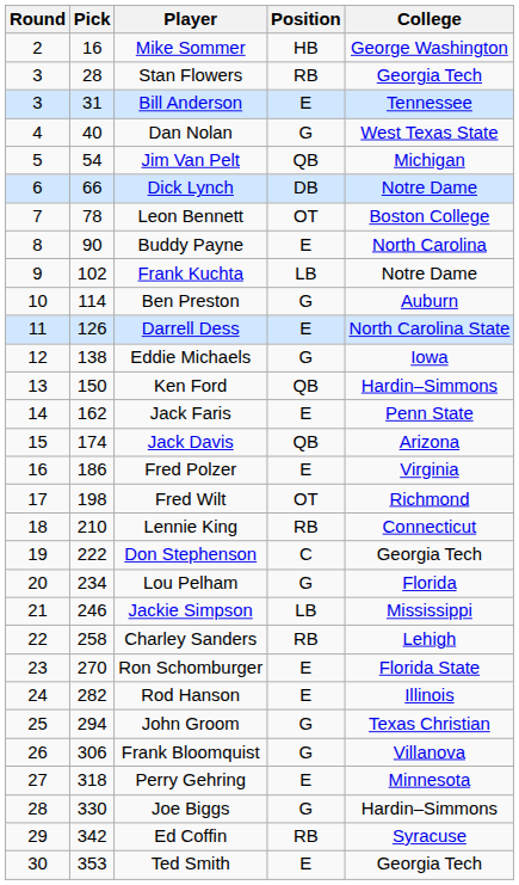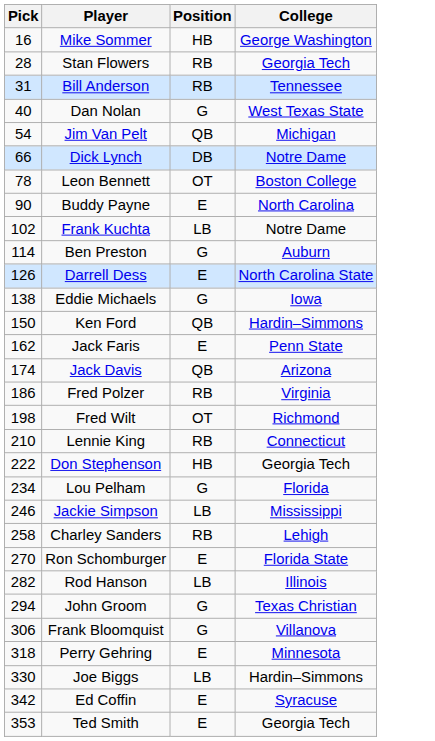 <table class="wikitable sortable sortable"  style="text-align:center;">
 <tr>
-<th>Round</th>
 <th>Pick</th>
 <th>Player</th>
 <th>Position</th>
 <th>College</th>
 </tr>
 <tr>
-<td>2</td>
 <td>16</td>
 <td><a href='#'>Mike Sommer</a></td>
 <td>HB</td>
 <td><a href='#'>George Washington</a></td>
 </tr>
 <tr>
-<td>3</td>
 <td>28</td>
 <td>Stan Flowers</td>
 <td>RB</td>
 <td><a href='#'>Georgia Tech</a></td>
 </tr>
 <tr style="background:#d0e7ff;">
-<td>3</td>
 <td>31</td>
 <td><a href='#'>Bill Anderson</a></td>
-<td>E</td>
+<td>RB</td>
 <td><a href='#'>Tennessee</a></td>
 </tr>
 <tr>
-<td>4</td>
 <td>40</td>
 <td>Dan Nolan</td>
 <td>G</td>
 <td><a href='#'>West Texas State</a></td>
 </tr>
 <tr>
-<td>5</td>
 <td>54</td>
 <td><a href='#'>Jim Van Pelt</a></td>
 <td>QB</td>
 <td><a href='#'>Michigan</a></td>
 </tr>
 <tr style="background:#d0e7ff;">
-<td>6</td>
 <td>66</td>
 <td><a href='#'>Dick Lynch</a></td>
 <td>DB</td>
 <td><a href='#'>Notre Dame</a></td>
 </tr>
 <tr>
-<td>7</td>
 <td>78</td>
 <td>Leon Bennett</td>
 <td>OT</td>
 <td><a href='#'>Boston College</a></td>
 </tr>
 <tr>
-<td>8</td>
 <td>90</td>
 <td>Buddy Payne</td>
 <td>E</td>
 <td><a href='#'>North Carolina</a></td>
 </tr>
 <tr>
-<td>9</td>
 <td>102</td>
 <td><a href='#'>Frank Kuchta</a></td>
 <td>LB</td>
 <td>Notre Dame</td>
 </tr>
 <tr>
-<td>10</td>
 <td>114</td>
 <td>Ben Preston</td>
 <td>G</td>
 <td><a href='#'>Auburn</a></td>
 </tr>
 <tr style="background:#d0e7ff;">
-<td>11</td>
 <td>126</td>
 <td><a href='#'>Darrell Dess</a></td>
 <td>E</td>
 <td><a href='#'>North Carolina State</a></td>
 </tr>
 <tr>
-<td>12</td>
 <td>138</td>
 <td>Eddie Michaels</td>
 <td>G</td>
 <td><a href='#'>Iowa</a></td>
 </tr>
 <tr>
-<td>13</td>
 <td>150</td>
 <td>Ken Ford</td>
 <td>QB</td>
 <td><a href='#'>Hardin–Simmons</a></td>
 </tr>
 <tr>
-<td>14</td>
 <td>162</td>
 <td>Jack Faris</td>
 <td>E</td>
 <td><a href='#'>Penn State</a></td>
 </tr>
 <tr>
-<td>15</td>
 <td>174</td>
 <td><a href='#'>Jack Davis</a></td>
 <td>QB</td>
 <td><a href='#'>Arizona</a></td>
 </tr>
 <tr>
-<td>16</td>
 <td>186</td>
 <td>Fred Polzer</td>
-<td>E</td>
+<td>RB</td>
 <td><a href='#'>Virginia</a></td>
 </tr>
 <tr>
-<td>17</td>
 <td>198</td>
 <td>Fred Wilt</td>
 <td>OT</td>
 <td><a href='#'>Richmond</a></td>
 </tr>
 <tr>
-<td>18</td>
 <td>210</td>
 <td>Lennie King</td>
 <td>RB</td>
 <td><a href='#'>Connecticut</a></td>
 </tr>
 <tr>
-<td>19</td>
 <td>222</td>
 <td><a href='#'>Don Stephenson</a></td>
-<td>C</td>
+<td>HB</td>
 <td>Georgia Tech</td>
 </tr>
 <tr>
-<td>20</td>
 <td>234</td>
 <td>Lou Pelham</td>
 <td>G</td>
 <td><a href='#'>Florida</a></td>
 </tr>
 <tr>
-<td>21</td>
 <td>246</td>
 <td><a href='#'>Jackie Simpson</a></td>
 <td>LB</td>
 <td><a href='#'>Mississippi</a></td>
 </tr>
 <tr>
-<td>22</td>
 <td>258</td>
 <td>Charley Sanders</td>
 <td>RB</td>
 <td><a href='#'>Lehigh</a></td>
 </tr>
 <tr>
-<td>23</td>
 <td>270</td>
 <td>Ron Schomburger</td>
 <td>E</td>
 <td><a href='#'>Florida State</a></td>
 </tr>
 <tr>
-<td>24</td>
 <td>282</td>
 <td>Rod Hanson</td>
-<td>E</td>
+<td>LB</td>
 <td><a href='#'>Illinois</a></td>
 </tr>
 <tr>
-<td>25</td>
 <td>294</td>
 <td>John Groom</td>
 <td>G</td>
 <td><a href='#'>Texas Christian</a></td>
 </tr>
 <tr>
-<td>26</td>
 <td>306</td>
 <td>Frank Bloomquist</td>
 <td>G</td>
 <td><a href='#'>Villanova</a></td>
 </tr>
 <tr>
-<td>27</td>
 <td>318</td>
 <td>Perry Gehring</td>
 <td>E</td>
 <td><a href='#'>Minnesota</a></td>
 </tr>
 <tr>
-<td>28</td>
 <td>330</td>
 <td>Joe Biggs</td>
-<td>G</td>
+<td>LB</td>
 <td>Hardin–Simmons</td>
 </tr>
 <tr>
-<td>29</td>
 <td>342</td>
 <td>Ed Coffin</td>
-<td>RB</td>
+<td>E</td>
 <td><a href='#'>Syracuse</a></td>
 </tr>
 <tr>
-<td>30</td>
 <td>353</td>
 <td>Ted Smith</td>
 <td>E</td>
 <td>Georgia Tech</td>
 </tr>
 </table>
